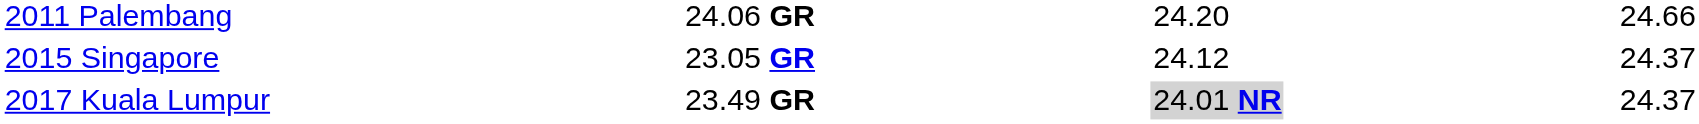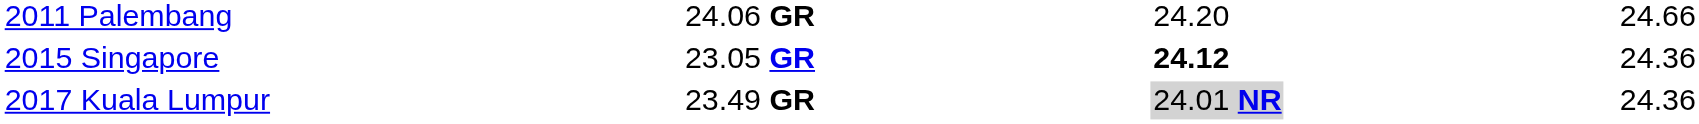 <table>
 <tr>
 <td width=180><a href='#'>2011 Palembang</a> <br> </td>
 <td width=170></td>
 <td>24.06 <strong>GR</strong></td>
 <td width=170></td>
 <td>24.20</td>
 <td width=170></td>
 <td>24.66</td>
 </tr>
 <tr>
 <td><a href='#'>2015 Singapore</a> <br> </td>
 <td></td>
 <td>23.05 <strong><a href='#'>GR</a></strong></td>
 <td></td>
-<td>24.12</td>
+<td><strong>24.12</strong></td>
 <td></td>
-<td>24.37</td>
+<td>24.36</td>
 </tr>
 <tr>
 <td><a href='#'>2017 Kuala Lumpur</a> <br> </td>
 <td></td>
 <td>23.49 <strong>GR</strong></td>
 <td></td>
 <td style="background: lightgrey;">24.01 <strong><a href='#'>NR</a></strong></td>
 <td></td>
-<td>24.37</td>
+<td>24.36</td>
 </tr>
 <tr>
 </tr>
 </table>
